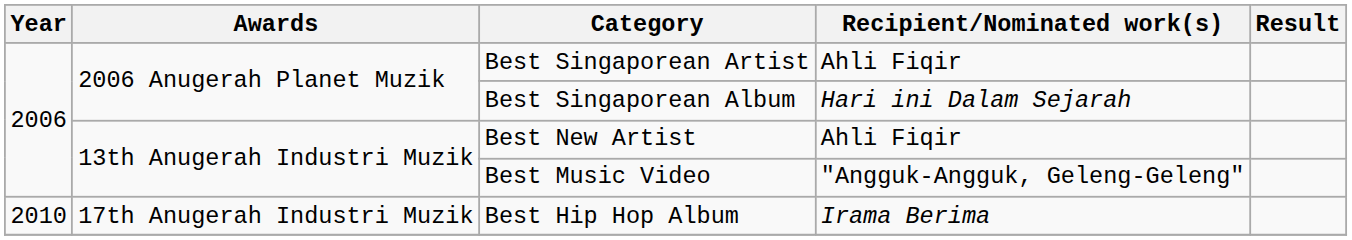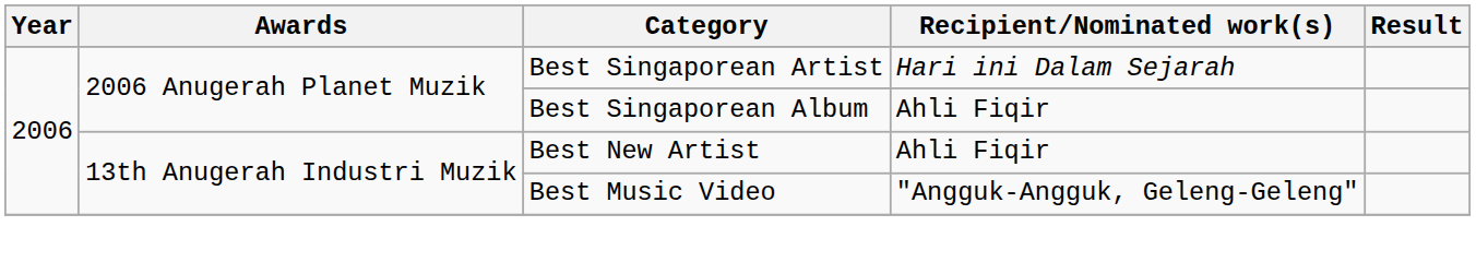 <table class="wikitable">
 <tr>
 <th>Year</th>
 <th>Awards</th>
 <th>Category</th>
 <th>Recipient/Nominated work(s)</th>
 <th>Result</th>
 </tr>
 <tr>
 <td rowspan="4">2006</td>
 <td rowspan="2">2006 Anugerah Planet Muzik</td>
 <td>Best Singaporean Artist</td>
-<td>Ahli Fiqir</td>
+<td><em>Hari ini Dalam Sejarah</em></td>
 <td></td>
 </tr>
 <tr>
 <td>Best Singaporean Album</td>
-<td><em>Hari ini Dalam Sejarah</em></td>
+<td>Ahli Fiqir</td>
 <td></td>
 </tr>
 <tr>
 <td rowspan="2">13th Anugerah Industri Muzik</td>
 <td>Best New Artist</td>
 <td>Ahli Fiqir</td>
 <td></td>
 </tr>
 <tr>
 <td>Best Music Video</td>
 <td>"Angguk-Angguk, Geleng-Geleng"</td>
 <td></td>
 </tr>
 <tr>
-<td>2010</td>
-<td>17th Anugerah Industri Muzik</td>
-<td>Best Hip Hop Album</td>
-<td><em>Irama Berima</em></td>
-<td></td>
-</tr>
-<tr>
 </tr>
 </table>
